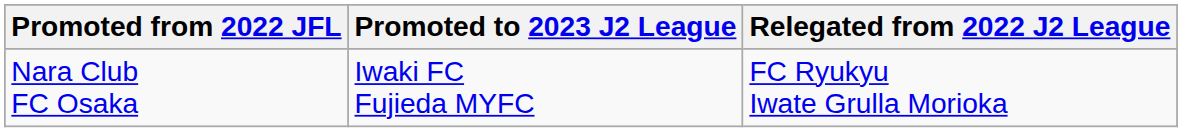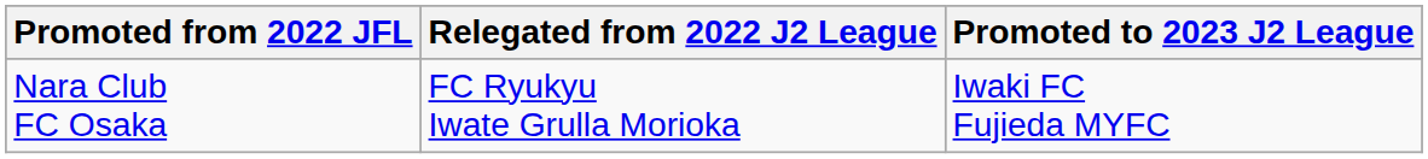 <table class="wikitable">
 <tr>
 <th>Promoted from <a href='#'>2022 JFL</a></th>
+<th>Relegated from <a href='#'>2022 J2 League</a></th>
 <th>Promoted to <a href='#'>2023 J2 League</a></th>
-<th>Relegated from <a href='#'>2022 J2 League</a></th>
 </tr>
 <tr>
 <td><a href='#'>Nara Club</a><br><a href='#'>FC Osaka</a></td>
+<td><a href='#'>FC Ryukyu</a><br><a href='#'>Iwate Grulla Morioka</a></td>
 <td><a href='#'>Iwaki FC</a><br><a href='#'>Fujieda MYFC</a></td>
-<td><a href='#'>FC Ryukyu</a><br><a href='#'>Iwate Grulla Morioka</a></td>
 </tr>
 </table>
